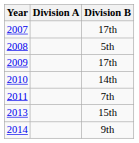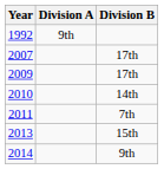 <table class="wikitable" style="text-align:center">
 <tr>
 <th>Year</th>
 <th>Division A</th>
 <th>Division B</th>
 </tr>
 <tr>
+<td><a href='#'>1992</a></td>
+<td>9th</td>
+<td></td>
+</tr>
+<tr>
 <td><a href='#'>2007</a></td>
 <td></td>
 <td>17th</td>
-</tr>
-<tr>
-<td><a href='#'>2008</a></td>
-<td></td>
-<td>5th</td>
 </tr>
 <tr>
 <td><a href='#'>2009</a></td>
 <td></td>
 <td>17th</td>
 </tr>
 <tr>
 <td><a href='#'>2010</a></td>
 <td></td>
 <td>14th</td>
 </tr>
 <tr>
 <td><a href='#'>2011</a></td>
 <td></td>
 <td>7th</td>
 </tr>
 <tr>
 <td><a href='#'>2013</a></td>
 <td></td>
 <td>15th</td>
 </tr>
 <tr>
 <td><a href='#'>2014</a></td>
 <td></td>
 <td>9th</td>
 </tr>
 </table>
